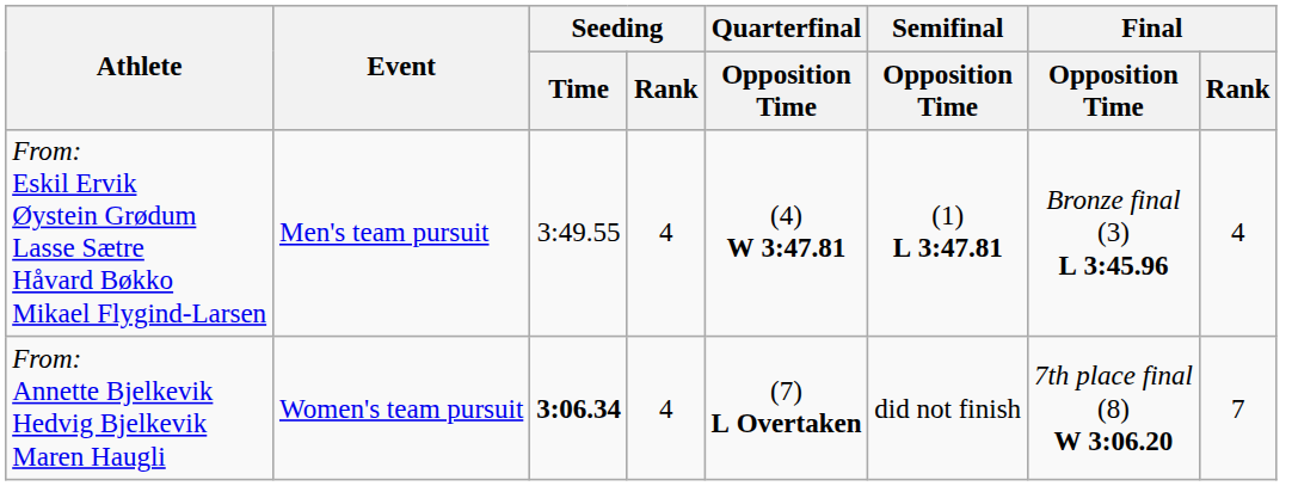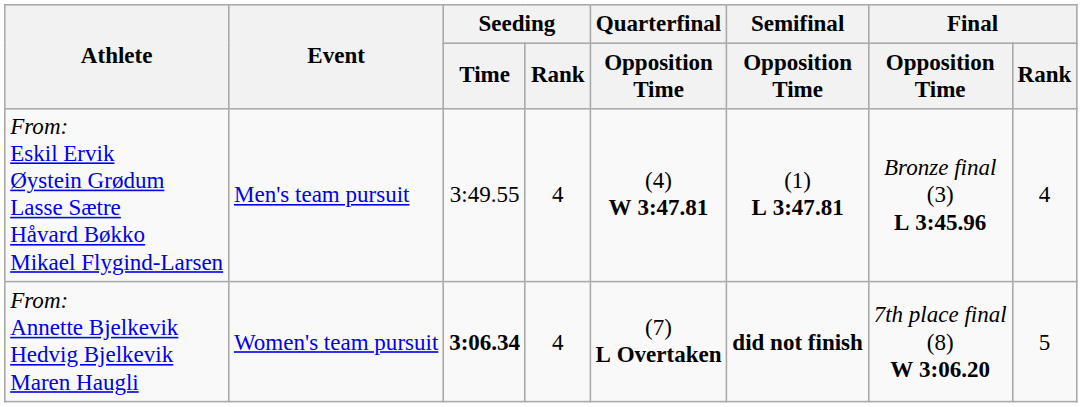 <table class="wikitable" style="font-size:90%">
 <tr>
 <th rowspan="2">Athlete</th>
 <th rowspan="2">Event</th>
 <th colspan="2">Seeding</th>
 <th>Quarterfinal</th>
 <th>Semifinal</th>
 <th colspan="2">Final</th>
 </tr>
 <tr>
 <th>Time</th>
 <th>Rank</th>
 <th>Opposition <br> Time</th>
 <th>Opposition <br> Time</th>
 <th>Opposition <br> Time</th>
 <th>Rank</th>
 </tr>
 <tr>
 <td><em>From:</em> <br> <a href='#'>Eskil Ervik</a><br><a href='#'>Øystein Grødum</a><br><a href='#'>Lasse Sætre</a><br><a href='#'>Håvard Bøkko</a><br><a href='#'>Mikael Flygind-Larsen</a></td>
 <td><a href='#'>Men's team pursuit</a></td>
 <td align="center">3:49.55</td>
 <td align="center">4</td>
 <td align="center"> (4)<br><strong>W</strong> <strong>3:47.81</strong></td>
 <td align="center"> (1)<br><strong>L</strong> <strong>3:47.81</strong></td>
 <td align="center"><em>Bronze final</em> <br> (3)<br><strong>L</strong> <strong>3:45.96</strong></td>
 <td align="center">4</td>
 </tr>
 <tr>
 <td><em>From:</em> <br> <a href='#'>Annette Bjelkevik</a><br><a href='#'>Hedvig Bjelkevik</a><br><a href='#'>Maren Haugli</a></td>
 <td><a href='#'>Women's team pursuit</a></td>
 <td align="center"><strong>3:06.34</strong></td>
 <td align="center">4</td>
 <td align="center"> (7)<br><strong>L</strong> <strong>Overtaken</strong></td>
-<td align="center">did not finish</td>
+<td align="center"><strong>did not finish</strong></td>
 <td align="center"><em>7th place final</em> <br> (8)<br><strong>W</strong> <strong>3:06.20</strong></td>
-<td align="center">7</td>
+<td align="center">5</td>
 </tr>
 </table>
